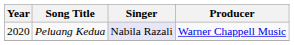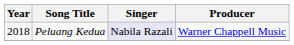 <table class="wikitable">
 <tr>
 <th>Year</th>
 <th>Song Title</th>
 <th>Singer</th>
 <th>Producer</th>
 </tr>
 <tr>
-<td>2020</td>
+<td>2018</td>
 <td><em>Peluang Kedua</em></td>
 <td style="background: lavender;">Nabila Razali</td>
 <td><a href='#'>Warner Chappell Music</a></td>
 </tr>
 <tr>
 </tr>
 </table>
